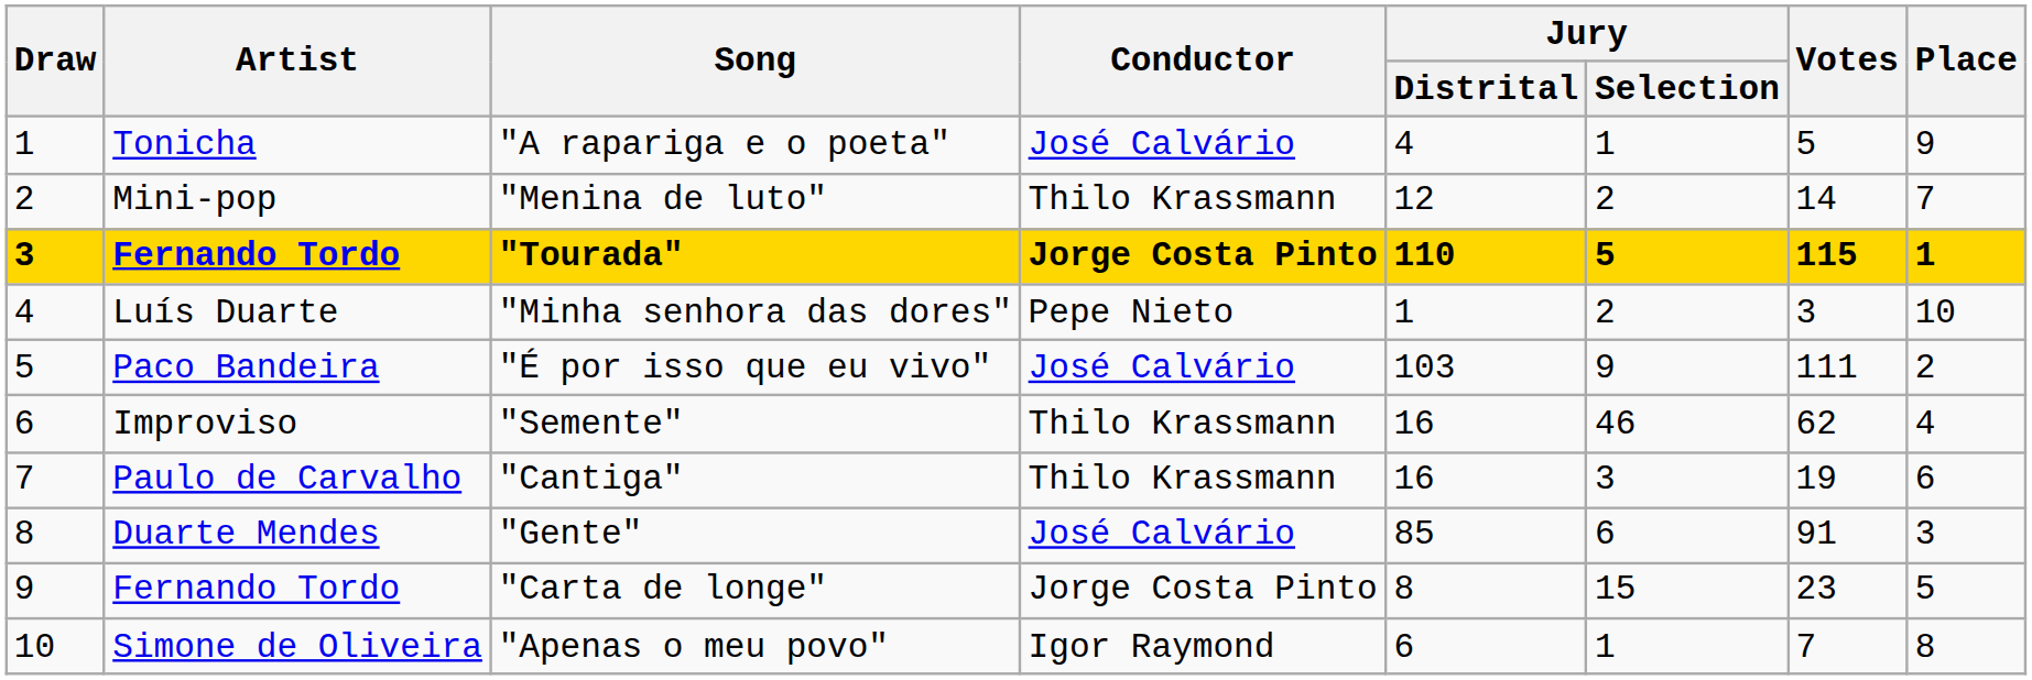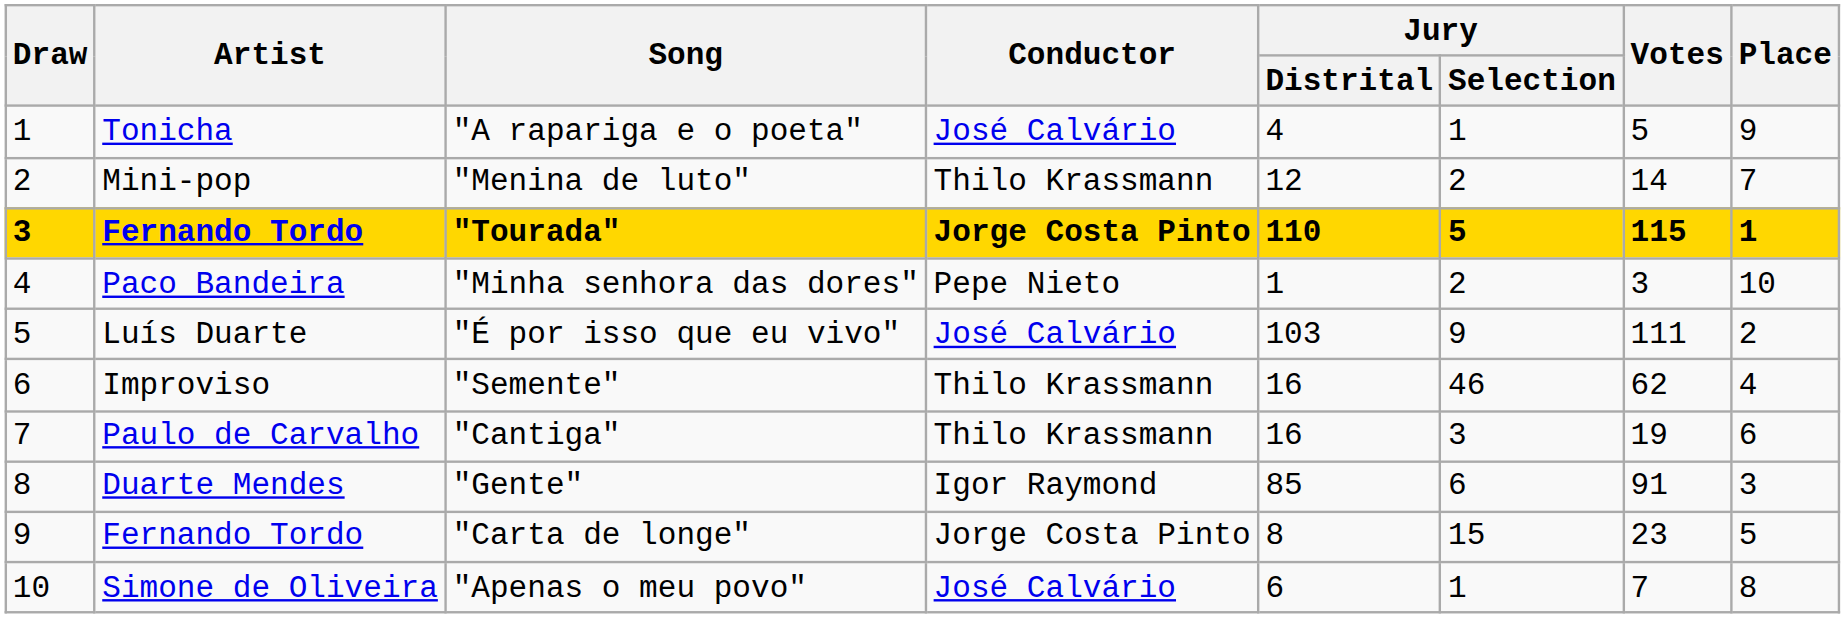 <table class="sortable wikitable" style="margin: 1em auto 1em auto">
 <tr>
 <th rowspan="2">Draw</th>
 <th rowspan="2">Artist</th>
 <th rowspan="2">Song</th>
 <th rowspan="2">Conductor</th>
 <th colspan="2">Jury</th>
 <th rowspan="2">Votes</th>
 <th rowspan="2">Place</th>
 </tr>
 <tr>
 <th>Distrital</th>
 <th>Selection</th>
 </tr>
 <tr>
 <td>1</td>
 <td><a href='#'>Tonicha</a></td>
 <td>"A rapariga e o poeta"</td>
 <td><a href='#'>José Calvário</a></td>
 <td>4</td>
 <td>1</td>
 <td>5</td>
 <td>9</td>
 </tr>
 <tr>
 <td>2</td>
 <td>Mini-pop</td>
 <td>"Menina de luto"</td>
 <td>Thilo Krassmann</td>
 <td>12</td>
 <td>2</td>
 <td>14</td>
 <td>7</td>
 </tr>
 <tr bgcolor="#FFD700">
 <td><strong>3</strong></td>
 <td><strong><a href='#'>Fernando Tordo</a></strong></td>
 <td><strong>"Tourada"</strong></td>
 <td><strong>Jorge Costa Pinto</strong></td>
 <td><strong>110</strong></td>
 <td><strong>5</strong></td>
 <td><strong>115</strong></td>
 <td><strong>1</strong></td>
 </tr>
 <tr>
 <td>4</td>
-<td>Luís Duarte</td>
+<td><a href='#'>Paco Bandeira</a></td>
 <td>"Minha senhora das dores"</td>
 <td>Pepe Nieto</td>
 <td>1</td>
 <td>2</td>
 <td>3</td>
 <td>10</td>
 </tr>
 <tr>
 <td>5</td>
-<td><a href='#'>Paco Bandeira</a></td>
+<td>Luís Duarte</td>
 <td>"É por isso que eu vivo"</td>
 <td><a href='#'>José Calvário</a></td>
 <td>103</td>
 <td>9</td>
 <td>111</td>
 <td>2</td>
 </tr>
 <tr>
 <td>6</td>
 <td>Improviso</td>
 <td>"Semente"</td>
 <td>Thilo Krassmann</td>
 <td>16</td>
 <td>46</td>
 <td>62</td>
 <td>4</td>
 </tr>
 <tr>
 <td>7</td>
 <td><a href='#'>Paulo de Carvalho</a></td>
 <td>"Cantiga"</td>
 <td>Thilo Krassmann</td>
 <td>16</td>
 <td>3</td>
 <td>19</td>
 <td>6</td>
 </tr>
 <tr>
 <td>8</td>
 <td><a href='#'>Duarte Mendes</a></td>
 <td>"Gente"</td>
-<td><a href='#'>José Calvário</a></td>
+<td>Igor Raymond</td>
 <td>85</td>
 <td>6</td>
 <td>91</td>
 <td>3</td>
 </tr>
 <tr>
 <td>9</td>
 <td><a href='#'>Fernando Tordo</a></td>
 <td>"Carta de longe"</td>
 <td>Jorge Costa Pinto</td>
 <td>8</td>
 <td>15</td>
 <td>23</td>
 <td>5</td>
 </tr>
 <tr>
 <td>10</td>
 <td><a href='#'>Simone de Oliveira</a></td>
 <td>"Apenas o meu povo"</td>
-<td>Igor Raymond</td>
+<td><a href='#'>José Calvário</a></td>
 <td>6</td>
 <td>1</td>
 <td>7</td>
 <td>8</td>
 </tr>
 </table>
